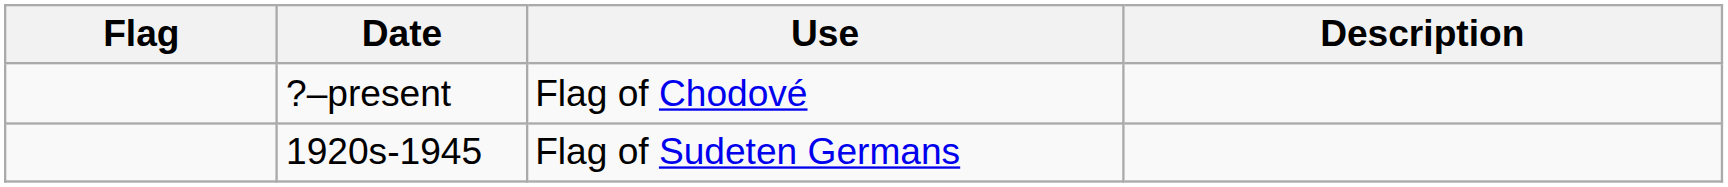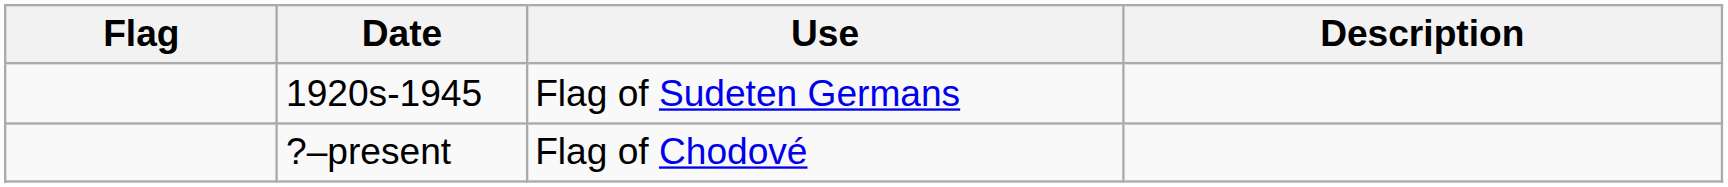 <table class="wikitable">
 <tr>
 <th style="width:110px">Flag</th>
 <th style="width:100px">Date</th>
 <th style="width:250px">Use</th>
 <th style="width:250px">Description</th>
 </tr>
 <tr>
 <td></td>
+<td>1920s-1945</td>
+<td>Flag of <a href='#'>Sudeten Germans</a></td>
+<td></td>
+</tr>
+<tr>
+<td></td>
 <td>?–present</td>
 <td>Flag of <a href='#'>Chodové</a></td>
 <td></td>
 </tr>
-<tr>
-<td></td>
-<td>1920s-1945</td>
-<td>Flag of <a href='#'>Sudeten Germans</a></td>
-<td></td>
-</tr>
 </table>
